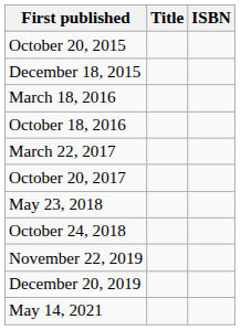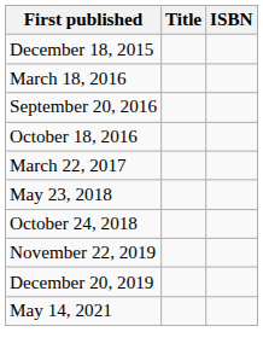 <table class="wikitable">
 <tr>
 <th>First published</th>
 <th>Title</th>
 <th>ISBN</th>
-</tr>
-<tr>
-<td>October 20, 2015</td>
-<td></td>
-<td><small></small></td>
 </tr>
 <tr>
 <td>December 18, 2015</td>
 <td></td>
 <td><small></small></td>
 </tr>
 <tr>
 <td>March 18, 2016</td>
 <td></td>
 <td><small></small></td>
 </tr>
 <tr>
+<td>September 20, 2016</td>
+<td></td>
+<td><small></small></td>
+</tr>
+<tr>
 <td>October 18, 2016</td>
 <td></td>
 <td><small></small></td>
 </tr>
 <tr>
 <td>March 22, 2017</td>
-<td></td>
-<td><small></small></td>
-</tr>
-<tr>
-<td>October 20, 2017</td>
 <td></td>
 <td><small></small></td>
 </tr>
 <tr>
 <td>May 23, 2018</td>
 <td></td>
 <td><small></small></td>
 </tr>
 <tr>
 <td>October 24, 2018</td>
 <td></td>
 <td><small></small></td>
 </tr>
 <tr>
 <td>November 22, 2019</td>
 <td></td>
 <td><small></small></td>
 </tr>
 <tr>
 <td>December 20, 2019</td>
 <td></td>
 <td><small></small></td>
 </tr>
 <tr>
 <td>May 14, 2021</td>
 <td></td>
 <td><small></small></td>
 </tr>
 </table>
